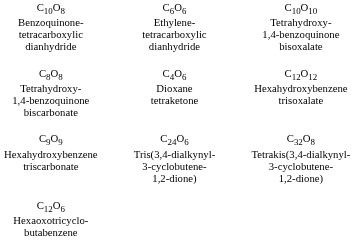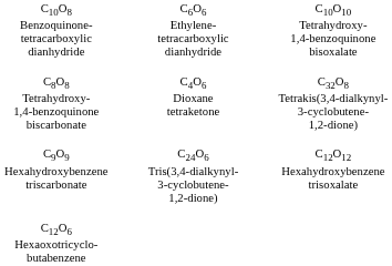 <table border=0 cellborder=0 cellpadding=0>
 <tr valign=middle>
 <td width="20"> </td>
 <td align=center></td>
 <td width="20"> </td>
 <td align=center></td>
 <td width="50"> </td>
 <td align=center></td>
 </tr>
 <tr valign=top>
 <td></td>
 <td align=center>C<sub>10</sub>O<sub>8</sub><br>Benzoquinone-<br>tetracarboxylic<br>dianhydride</td>
 <td></td>
 <td align=center>C<sub>6</sub>O<sub>6</sub><br>Ethylene-<br>tetracarboxylic<br>dianhydride</td>
 <td></td>
 <td align=center>C<sub>10</sub>O<sub>10</sub><br>Tetrahydroxy-<br>1,4-benzoquinone<br>bisoxalate</td>
 </tr>
 <tr valign=middle>
 <td width="20"> </td>
 <td align=center></td>
 <td width="20"> </td>
 <td align=center></td>
 <td width="50"> </td>
 <td align=center></td>
 </tr>
 <tr valign=top>
 <td></td>
 <td align=center>C<sub>8</sub>O<sub>8</sub><br>Tetrahydroxy-<br>1,4-benzoquinone<br>biscarbonate</td>
 <td></td>
 <td align=center>C<sub>4</sub>O<sub>6</sub><br>Dioxane<br>tetraketone</td>
 <td></td>
-<td align=center>C<sub>12</sub>O<sub>12</sub><br>Hexahydroxybenzene<br>trisoxalate</td>
+<td align=center>C<sub>32</sub>O<sub>8</sub><br>Tetrakis(3,4-dialkynyl-<br>3-cyclobutene-<br>1,2-dione)</td>
 </tr>
 <tr valign=middle>
 <td width="20"> </td>
 <td align=center></td>
 <td width="50"> </td>
 <td align=center></td>
 <td width="20"> </td>
 <td align=center></td>
 </tr>
 <tr valign=top>
 <td></td>
 <td align=center>C<sub>9</sub>O<sub>9</sub><br>Hexahydroxybenzene<br>triscarbonate</td>
 <td></td>
 <td align=center>C<sub>24</sub>O<sub>6</sub><br>Tris(3,4-dialkynyl-<br>3-cyclobutene-<br>1,2-dione)</td>
 <td></td>
-<td align=center>C<sub>32</sub>O<sub>8</sub><br>Tetrakis(3,4-dialkynyl-<br>3-cyclobutene-<br>1,2-dione)</td>
+<td align=center>C<sub>12</sub>O<sub>12</sub><br>Hexahydroxybenzene<br>trisoxalate</td>
 </tr>
 <tr valign=middle>
 <td width="20"> </td>
 <td align=center></td>
 </tr>
 <tr valign=top>
 <td></td>
 <td align=center>C<sub>12</sub>O<sub>6</sub><br>Hexaoxotricyclo-<br>butabenzene</td>
 </tr>
 </table>
